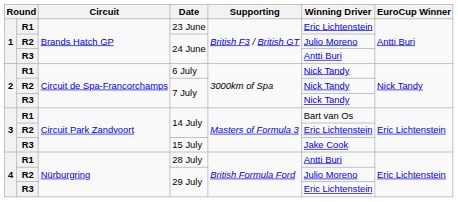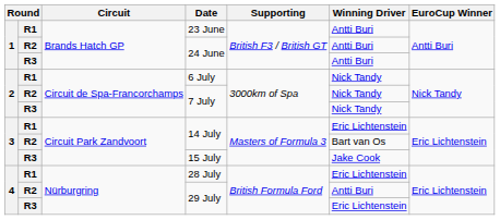 <table class="wikitable" style="font-size: 85%">
 <tr>
 <th colspan=2>Round</th>
 <th>Circuit</th>
 <th>Date</th>
 <th>Supporting</th>
 <th>Winning Driver</th>
 <th>EuroCup Winner</th>
 </tr>
 <tr>
 <th rowspan=3>1</th>
 <th>R1</th>
 <td rowspan=3> <a href='#'>Brands Hatch GP</a></td>
 <td>23 June</td>
 <td rowspan=3><em><a href='#'>British F3</a> / <a href='#'>British GT</a></em></td>
-<td> <a href='#'>Eric Lichtenstein</a></td>
+<td> <a href='#'>Antti Buri</a></td>
 <td rowspan=3> <a href='#'>Antti Buri</a></td>
 </tr>
 <tr>
 <th>R2</th>
 <td rowspan=2>24 June</td>
-<td> <a href='#'>Julio Moreno</a></td>
+<td> <a href='#'>Antti Buri</a></td>
 </tr>
 <tr>
 <th>R3</th>
 <td> <a href='#'>Antti Buri</a></td>
 </tr>
 <tr>
 <th rowspan=3>2</th>
 <th>R1</th>
 <td rowspan=3> <a href='#'>Circuit de Spa-Francorchamps</a></td>
 <td>6 July</td>
 <td rowspan=3><em>3000km of Spa</em></td>
 <td> <a href='#'>Nick Tandy</a></td>
 <td rowspan=3> <a href='#'>Nick Tandy</a></td>
 </tr>
 <tr>
 <th>R2</th>
 <td rowspan=2>7 July</td>
 <td> <a href='#'>Nick Tandy</a></td>
 </tr>
 <tr>
 <th>R3</th>
 <td> <a href='#'>Nick Tandy</a></td>
 </tr>
 <tr>
 <th rowspan=3>3</th>
 <th>R1</th>
 <td rowspan=3> <a href='#'>Circuit Park Zandvoort</a></td>
 <td rowspan=2>14 July</td>
 <td rowspan=3><em><a href='#'>Masters of Formula 3</a></em></td>
-<td> Bart van Os</td>
+<td> <a href='#'>Eric Lichtenstein</a></td>
 <td rowspan=3> <a href='#'>Eric Lichtenstein</a></td>
 </tr>
 <tr>
 <th>R2</th>
-<td> <a href='#'>Eric Lichtenstein</a></td>
+<td> Bart van Os</td>
 </tr>
 <tr>
 <th>R3</th>
 <td>15 July</td>
 <td> <a href='#'>Jake Cook</a></td>
 </tr>
 <tr>
 <th rowspan=3>4</th>
 <th>R1</th>
 <td rowspan=3> <a href='#'>Nürburgring</a></td>
 <td>28 July</td>
 <td rowspan=3><em><a href='#'>British Formula Ford</a></em></td>
-<td> <a href='#'>Antti Buri</a></td>
+<td> <a href='#'>Eric Lichtenstein</a></td>
 <td rowspan=3> <a href='#'>Eric Lichtenstein</a></td>
 </tr>
 <tr>
 <th>R2</th>
 <td rowspan=2>29 July</td>
-<td> <a href='#'>Julio Moreno</a></td>
+<td> <a href='#'>Antti Buri</a></td>
 </tr>
 <tr>
 <th>R3</th>
 <td> <a href='#'>Eric Lichtenstein</a></td>
 </tr>
 </table>
